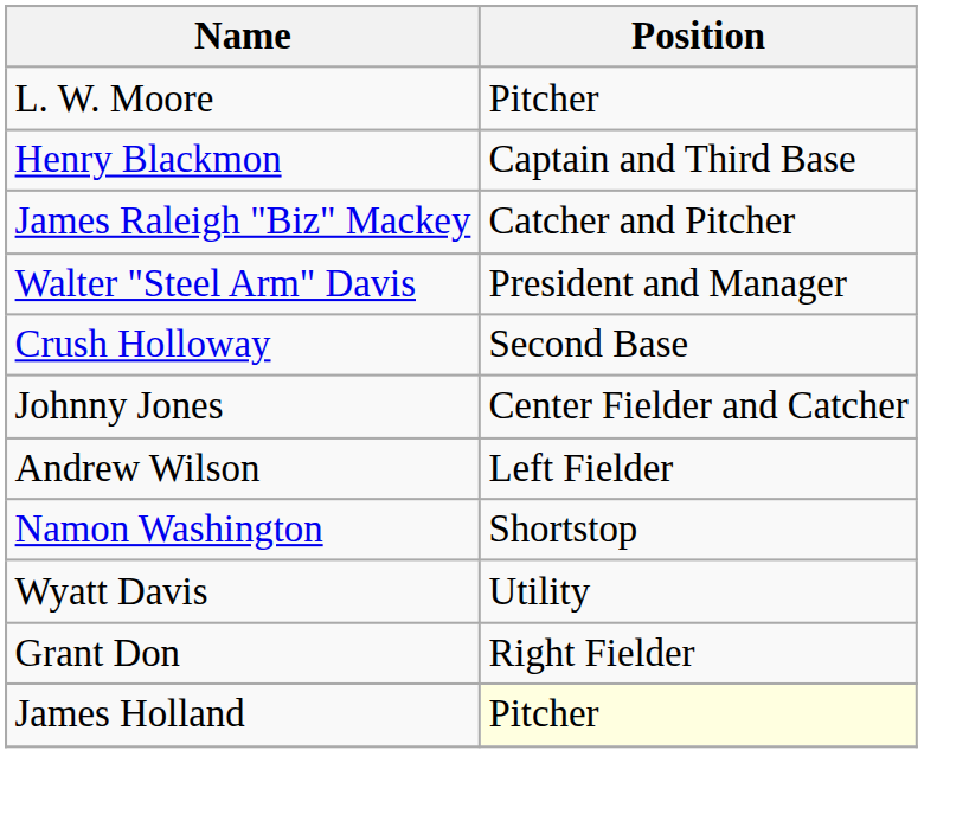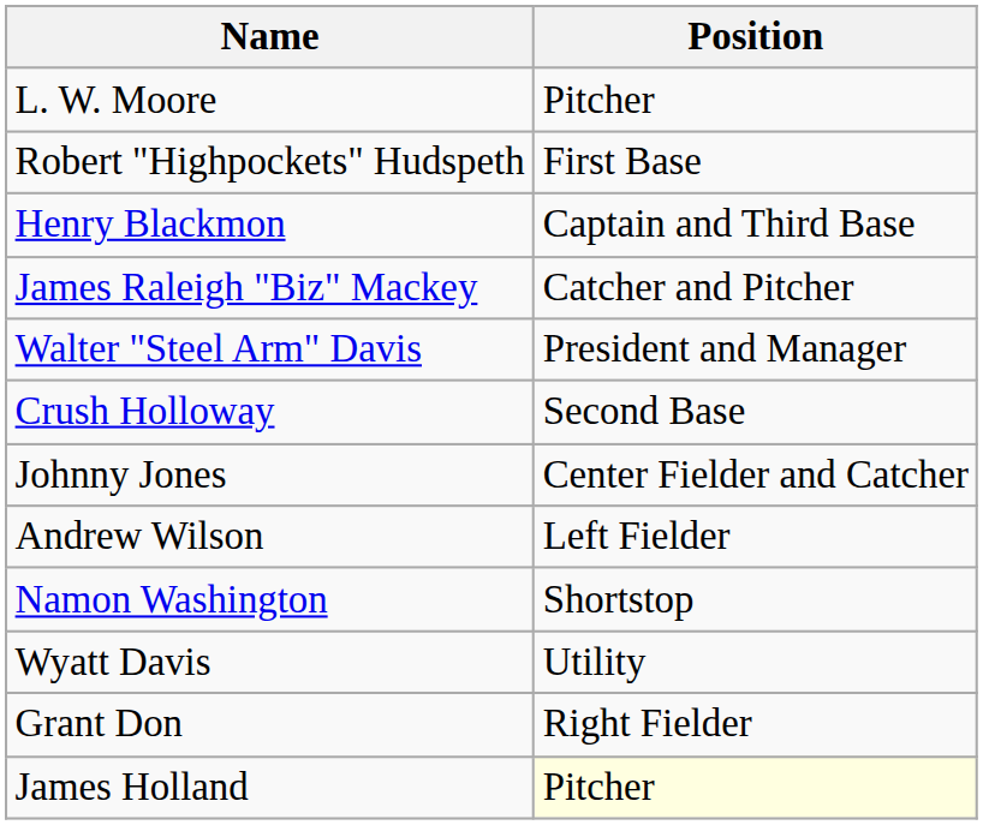 <table class="wikitable">
 <tr>
 <th>Name</th>
 <th>Position</th>
 </tr>
 <tr>
 <td>L. W. Moore</td>
 <td>Pitcher</td>
+</tr>
+<tr>
+<td>Robert "Highpockets" Hudspeth</td>
+<td>First Base</td>
 </tr>
 <tr>
 <td><a href='#'>Henry Blackmon</a></td>
 <td>Captain and Third Base</td>
 </tr>
 <tr>
 <td><a href='#'>James Raleigh "Biz" Mackey</a></td>
 <td>Catcher and Pitcher</td>
 </tr>
 <tr>
 <td><a href='#'>Walter "Steel Arm" Davis</a></td>
 <td>President and Manager</td>
 </tr>
 <tr>
 <td><a href='#'>Crush Holloway</a></td>
 <td>Second Base</td>
 </tr>
 <tr>
 <td>Johnny Jones</td>
 <td>Center Fielder and Catcher</td>
 </tr>
 <tr>
 <td>Andrew Wilson</td>
 <td>Left Fielder</td>
 </tr>
 <tr>
 <td><a href='#'>Namon Washington</a></td>
 <td>Shortstop</td>
 </tr>
 <tr>
 <td>Wyatt Davis</td>
 <td>Utility</td>
 </tr>
 <tr>
 <td>Grant Don</td>
 <td>Right Fielder</td>
 </tr>
 <tr>
 <td>James Holland</td>
 <td style="background: lightyellow;">Pitcher</td>
 </tr>
 </table>
